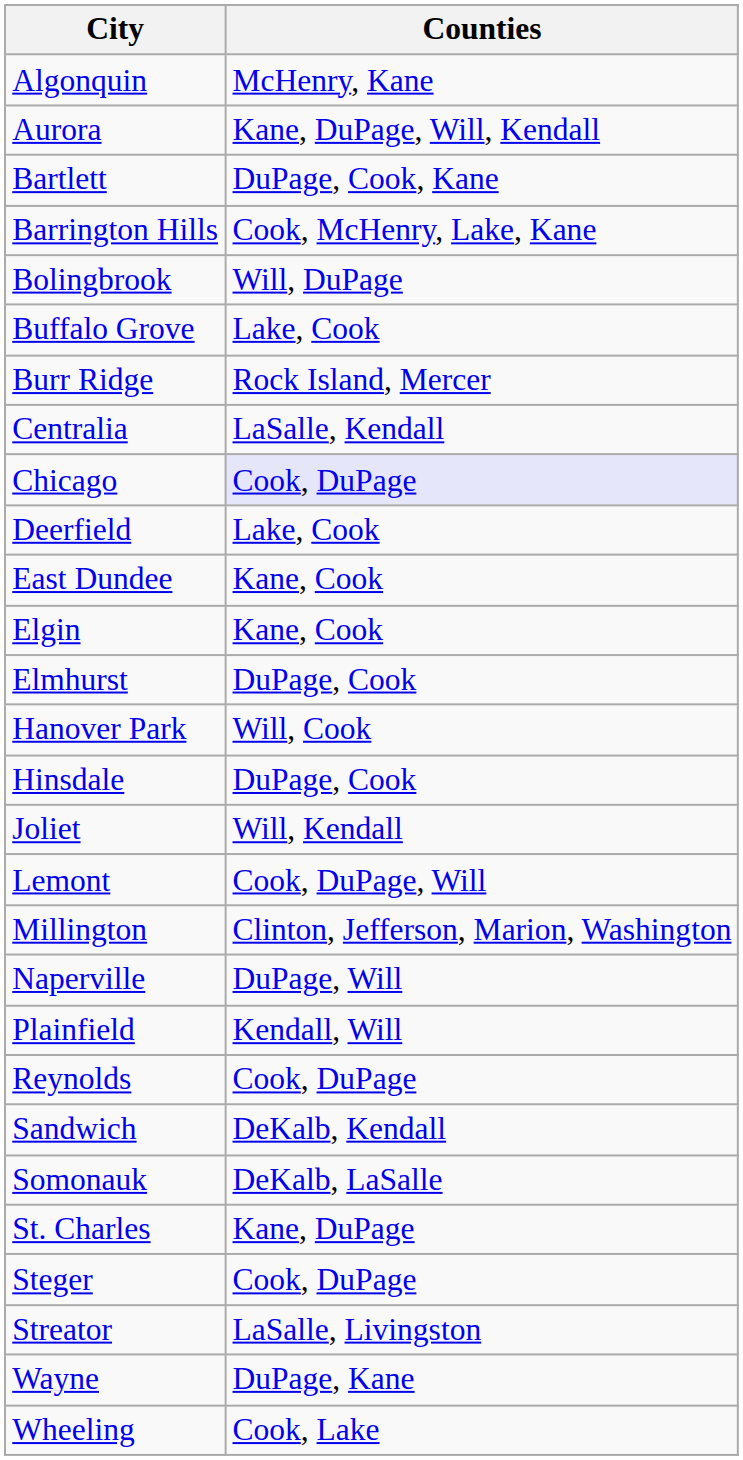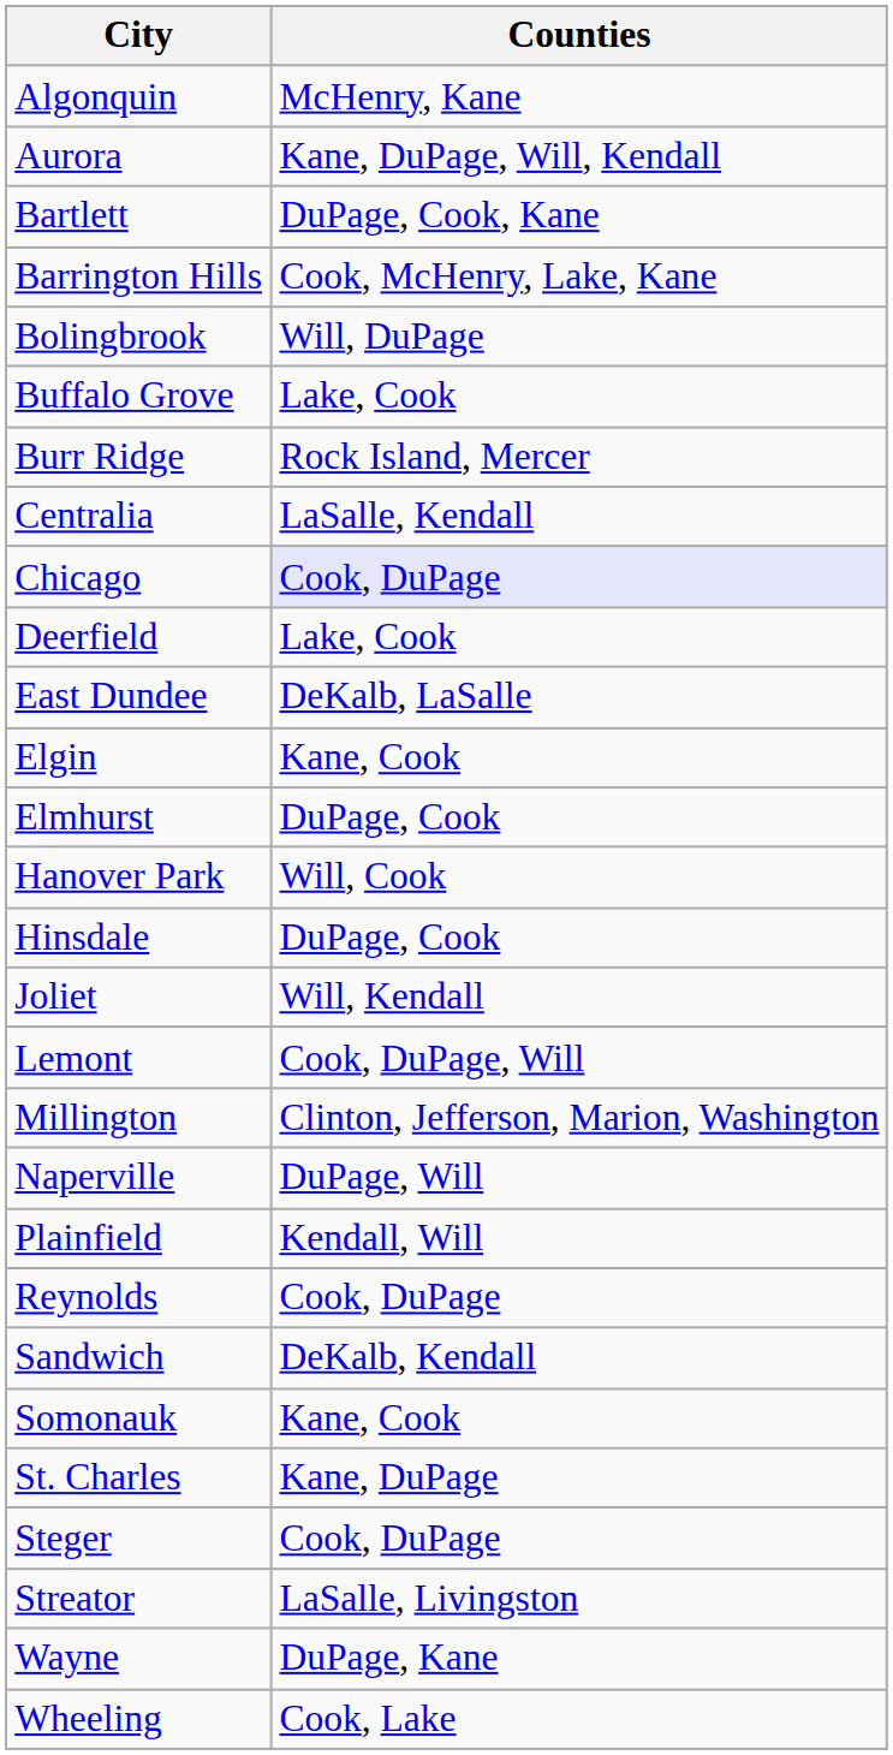 <table class="wikitable sortable">
 <tr>
 <th>City</th>
 <th>Counties</th>
 </tr>
 <tr>
 <td><a href='#'>Algonquin</a></td>
 <td><a href='#'>McHenry</a>, <a href='#'>Kane</a></td>
 </tr>
 <tr>
 <td><a href='#'>Aurora</a></td>
 <td><a href='#'>Kane</a>, <a href='#'>DuPage</a>, <a href='#'>Will</a>, <a href='#'>Kendall</a></td>
 </tr>
 <tr>
 <td><a href='#'>Bartlett</a></td>
 <td><a href='#'>DuPage</a>, <a href='#'>Cook</a>, <a href='#'>Kane</a></td>
 </tr>
 <tr>
 <td><a href='#'>Barrington Hills</a></td>
 <td><a href='#'>Cook</a>, <a href='#'>McHenry</a>, <a href='#'>Lake</a>, <a href='#'>Kane</a></td>
 </tr>
 <tr>
 <td><a href='#'>Bolingbrook</a></td>
 <td><a href='#'>Will</a>, <a href='#'>DuPage</a></td>
 </tr>
 <tr>
 <td><a href='#'>Buffalo Grove</a></td>
 <td><a href='#'>Lake</a>, <a href='#'>Cook</a></td>
 </tr>
 <tr>
 <td><a href='#'>Burr Ridge</a></td>
 <td><a href='#'>Rock Island</a>, <a href='#'>Mercer</a></td>
 </tr>
 <tr>
 <td><a href='#'>Centralia</a></td>
 <td><a href='#'>LaSalle</a>, <a href='#'>Kendall</a></td>
 </tr>
 <tr>
 <td><a href='#'>Chicago</a></td>
 <td style="background: lavender;"><a href='#'>Cook</a>, <a href='#'>DuPage</a></td>
 </tr>
 <tr>
 <td><a href='#'>Deerfield</a></td>
 <td><a href='#'>Lake</a>, <a href='#'>Cook</a></td>
 </tr>
 <tr>
 <td><a href='#'>East Dundee</a></td>
-<td><a href='#'>Kane</a>, <a href='#'>Cook</a></td>
+<td><a href='#'>DeKalb</a>, <a href='#'>LaSalle</a></td>
 </tr>
 <tr>
 <td><a href='#'>Elgin</a></td>
 <td><a href='#'>Kane</a>, <a href='#'>Cook</a></td>
 </tr>
 <tr>
 <td><a href='#'>Elmhurst</a></td>
 <td><a href='#'>DuPage</a>, <a href='#'>Cook</a></td>
 </tr>
 <tr>
 <td><a href='#'>Hanover Park</a></td>
 <td><a href='#'>Will</a>, <a href='#'>Cook</a></td>
 </tr>
 <tr>
 <td><a href='#'>Hinsdale</a></td>
 <td><a href='#'>DuPage</a>, <a href='#'>Cook</a></td>
 </tr>
 <tr>
 <td><a href='#'>Joliet</a></td>
 <td><a href='#'>Will</a>, <a href='#'>Kendall</a></td>
 </tr>
 <tr>
 <td><a href='#'>Lemont</a></td>
 <td><a href='#'>Cook</a>, <a href='#'>DuPage</a>, <a href='#'>Will</a></td>
 </tr>
 <tr>
 <td><a href='#'>Millington</a></td>
 <td><a href='#'>Clinton</a>, <a href='#'>Jefferson</a>, <a href='#'>Marion</a>, <a href='#'>Washington</a></td>
 </tr>
 <tr>
 <td><a href='#'>Naperville</a></td>
 <td><a href='#'>DuPage</a>, <a href='#'>Will</a></td>
 </tr>
 <tr>
 <td><a href='#'>Plainfield</a></td>
 <td><a href='#'>Kendall</a>, <a href='#'>Will</a></td>
 </tr>
 <tr>
 <td><a href='#'>Reynolds</a></td>
 <td><a href='#'>Cook</a>, <a href='#'>DuPage</a></td>
 </tr>
 <tr>
 <td><a href='#'>Sandwich</a></td>
 <td><a href='#'>DeKalb</a>, <a href='#'>Kendall</a></td>
 </tr>
 <tr>
 <td><a href='#'>Somonauk</a></td>
-<td><a href='#'>DeKalb</a>, <a href='#'>LaSalle</a></td>
+<td><a href='#'>Kane</a>, <a href='#'>Cook</a></td>
 </tr>
 <tr>
 <td><a href='#'>St. Charles</a></td>
 <td><a href='#'>Kane</a>, <a href='#'>DuPage</a></td>
 </tr>
 <tr>
 <td><a href='#'>Steger</a></td>
 <td><a href='#'>Cook</a>, <a href='#'>DuPage</a></td>
 </tr>
 <tr>
 <td><a href='#'>Streator</a></td>
 <td><a href='#'>LaSalle</a>, <a href='#'>Livingston</a></td>
 </tr>
 <tr>
 <td><a href='#'>Wayne</a></td>
 <td><a href='#'>DuPage</a>, <a href='#'>Kane</a></td>
 </tr>
 <tr>
 <td><a href='#'>Wheeling</a></td>
 <td><a href='#'>Cook</a>, <a href='#'>Lake</a></td>
 </tr>
 </table>
